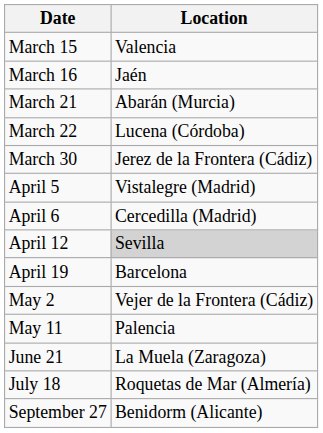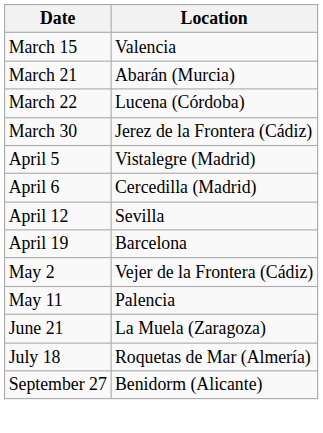 <table class="wikitable">
 <tr>
 <th>Date</th>
 <th>Location</th>
 </tr>
 <tr>
 <td>March 15</td>
 <td>Valencia</td>
-</tr>
-<tr>
-<td>March 16</td>
-<td>Jaén</td>
 </tr>
 <tr>
 <td>March 21</td>
 <td>Abarán (Murcia)</td>
 </tr>
 <tr>
 <td>March 22</td>
 <td>Lucena (Córdoba)</td>
 </tr>
 <tr>
 <td>March 30</td>
 <td>Jerez de la Frontera (Cádiz)</td>
 </tr>
 <tr>
 <td>April 5</td>
 <td>Vistalegre (Madrid)</td>
 </tr>
 <tr>
 <td>April 6</td>
 <td>Cercedilla (Madrid)</td>
 </tr>
 <tr>
 <td>April 12</td>
-<td style="background: lightgrey;">Sevilla</td>
+<td>Sevilla</td>
 </tr>
 <tr>
 <td>April 19</td>
 <td>Barcelona</td>
 </tr>
 <tr>
 <td>May 2</td>
 <td>Vejer de la Frontera (Cádiz)</td>
 </tr>
 <tr>
 <td>May 11</td>
 <td>Palencia</td>
 </tr>
 <tr>
 <td>June 21</td>
 <td>La Muela (Zaragoza)</td>
 </tr>
 <tr>
 <td>July 18</td>
 <td>Roquetas de Mar (Almería)</td>
 </tr>
 <tr>
 <td>September 27</td>
 <td>Benidorm (Alicante)</td>
 </tr>
 </table>
